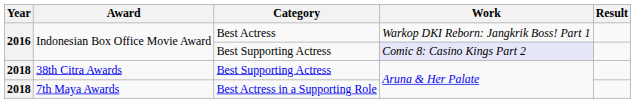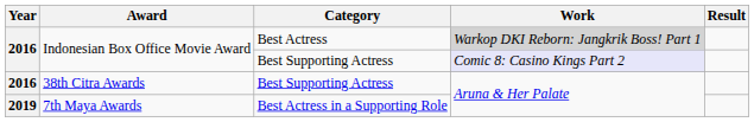 <table class="wikitable sortable">
 <tr>
 <th>Year</th>
 <th>Award</th>
 <th>Category</th>
 <th>Work</th>
 <th>Result</th>
 </tr>
 <tr>
 <th rowspan="2">2016</th>
 <td rowspan="2">Indonesian Box Office Movie Award</td>
 <td>Best Actress</td>
-<td><em>Warkop DKI Reborn: Jangkrik Boss! Part 1</em></td>
+<td style="background: lightgrey;"><em>Warkop DKI Reborn: Jangkrik Boss! Part 1</em></td>
 <td></td>
 </tr>
 <tr>
 <td>Best Supporting Actress</td>
 <td style="background: lavender;"><em>Comic 8: Casino Kings Part 2</em></td>
 <td></td>
 </tr>
 <tr>
-<th>2018</th>
+<th>2016</th>
 <td><a href='#'>38th Citra Awards</a></td>
 <td><a href='#'>Best Supporting Actress</a></td>
 <td rowspan="2"><em><a href='#'>Aruna & Her Palate</a></em></td>
 <td></td>
 </tr>
 <tr>
-<th>2018</th>
+<th>2019</th>
 <td><a href='#'>7th Maya Awards</a></td>
 <td><a href='#'>Best Actress in a Supporting Role</a></td>
 <td></td>
 </tr>
 </table>
